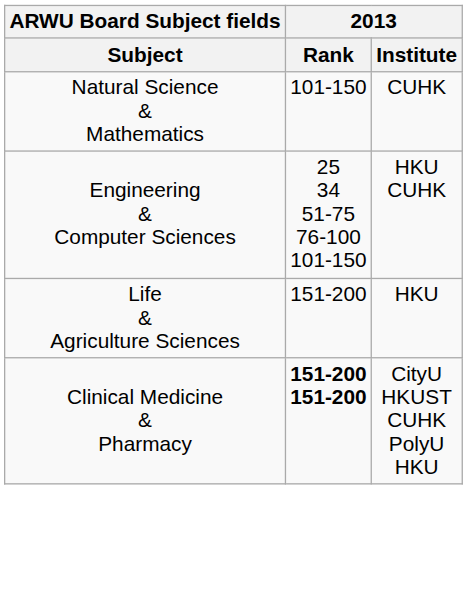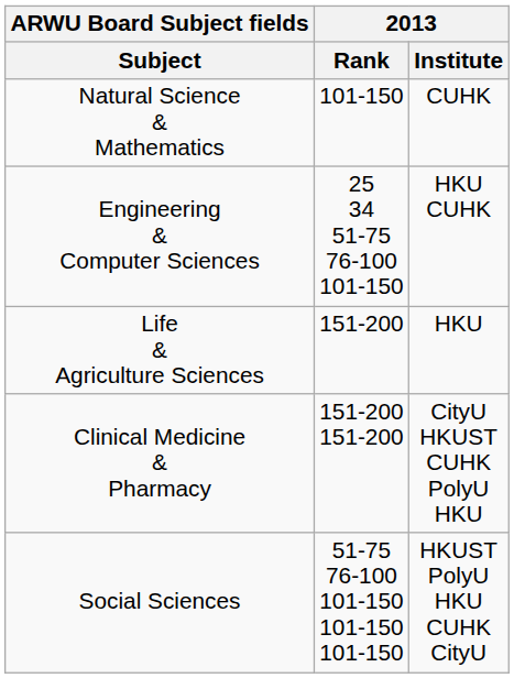 <table class="wikitable" style="float:left;margin-right:10px">
 <tr>
 <th>ARWU Board Subject fields</th>
 <th colspan=2>2013</th>
 </tr>
 <tr>
 <th>Subject</th>
 <th>Rank</th>
 <th>Institute</th>
 </tr>
 <tr align=center valign=top>
 <td valign=middle>Natural Science<br>&<br>Mathematics</td>
 <td> 101-150</td>
 <td>CUHK</td>
 </tr>
 <tr align=center valign=top>
 <td valign=middle>Engineering<br>&<br>Computer Sciences</td>
 <td> 25<br>34<br>51-75<br>76-100<br>101-150</td>
 <td>HKU<br>CUHK</td>
 </tr>
 <tr align=center valign=top>
 <td valign=middle>Life<br>&<br>Agriculture Sciences</td>
 <td> 151-200</td>
 <td>HKU</td>
 </tr>
 <tr align=center valign=top>
 <td valign=middle>Clinical Medicine<br>&<br>Pharmacy</td>
-<td><strong> 151-200<br>151-200</strong></td>
+<td> 151-200<br>151-200</td>
 <td>CityU<br>HKUST<br>CUHK<br>PolyU<br>HKU</td>
 </tr>
+<tr align=center valign=top>
+<td valign=middle>Social Sciences</td>
+<td> 51-75<br>76-100<br>101-150<br>101-150<br>101-150</td>
+<td>HKUST<br>PolyU<br>HKU<br>CUHK<br>CityU</td>
+</tr>
 </table>
